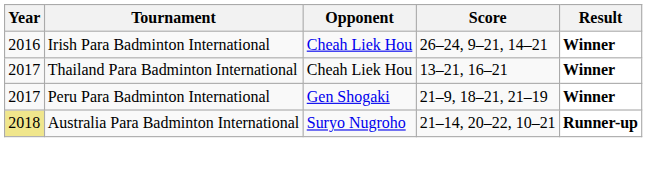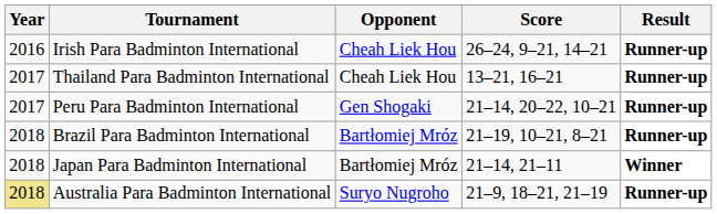 <table class="sortable wikitable" style="font-size: 90%;">
 <tr>
 <th>Year</th>
 <th>Tournament</th>
 <th>Opponent</th>
 <th>Score</th>
 <th>Result</th>
 </tr>
 <tr>
 <td align="center">2016</td>
 <td align="left">Irish Para Badminton International</td>
 <td align="left"> <a href='#'>Cheah Liek Hou</a></td>
 <td align="left">26–24, 9–21, 14–21</td>
-<td style="text-align:left; background:white"> <strong>Winner</strong></td>
+<td style="text-align:left; background:white"> <strong>Runner-up</strong></td>
 </tr>
 <tr>
 <td align="center">2017</td>
 <td align="left">Thailand Para Badminton International</td>
 <td align="left"> Cheah Liek Hou</td>
 <td align="left">13–21, 16–21</td>
-<td style="text-align:left; background:white"> <strong>Winner</strong></td>
+<td style="text-align:left; background:white"> <strong>Runner-up</strong></td>
 </tr>
 <tr>
 <td align="center">2017</td>
 <td align="left">Peru Para Badminton International</td>
 <td align="left"> <a href='#'>Gen Shogaki</a></td>
-<td align="left">21–9, 18–21, 21–19</td>
+<td align="left">21–14, 20–22, 10–21</td>
+<td style="text-align:left; background:white"> <strong>Runner-up</strong></td>
+</tr>
+<tr>
+<td align="center">2018</td>
+<td align="left">Brazil Para Badminton International</td>
+<td align="left"> <a href='#'>Bartłomiej Mróz</a></td>
+<td align="left">21–19, 10–21, 8–21</td>
+<td style="text-align:left; background:white"> <strong>Runner-up</strong></td>
+</tr>
+<tr>
+<td align="center">2018</td>
+<td align="left">Japan Para Badminton International</td>
+<td align="left"> Bartłomiej Mróz</td>
+<td align="left">21–14, 21–11</td>
 <td style="text-align:left; background:white"> <strong>Winner</strong></td>
 </tr>
 <tr>
 <td align="center" style="background: khaki;">2018</td>
 <td align="left">Australia Para Badminton International</td>
 <td align="left"> <a href='#'>Suryo Nugroho</a></td>
-<td align="left">21–14, 20–22, 10–21</td>
+<td align="left">21–9, 18–21, 21–19</td>
 <td style="text-align:left; background:white"> <strong>Runner-up</strong></td>
 </tr>
 </table>
